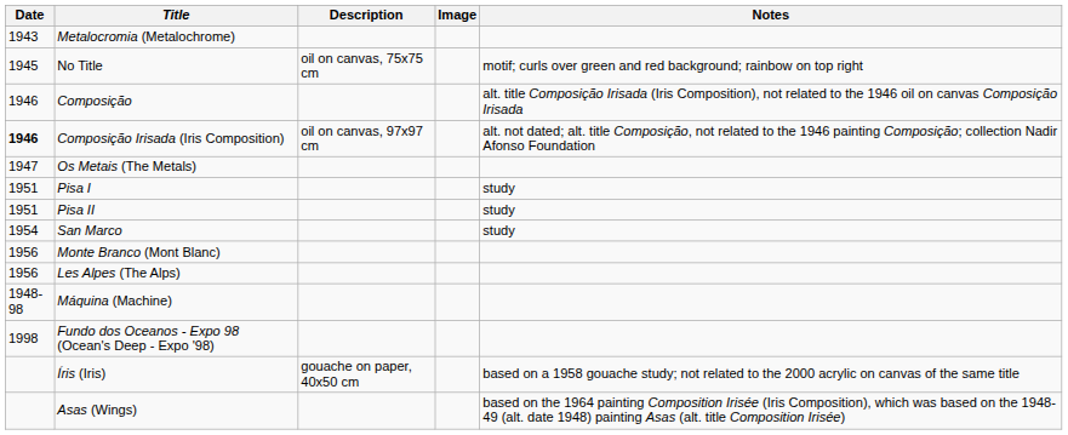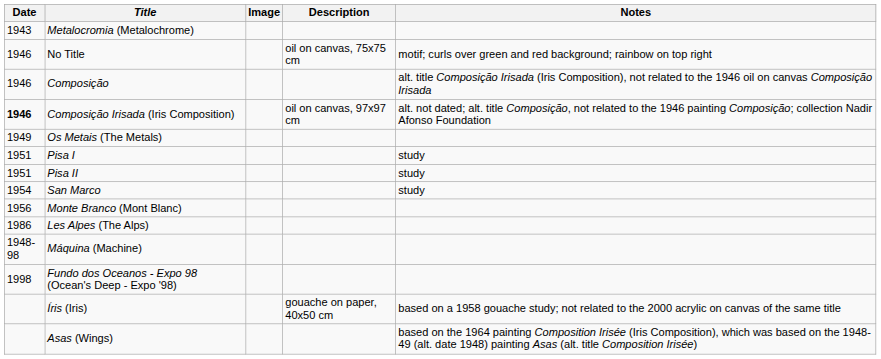 <table class="wikitable sortable" border="1" width=100%>
 <tr bgcolor="#CCCCCC">
 <th>Date</th>
 <th><em>Title</em></th>
+<th class="unsortable">Image</th>
 <th>Description</th>
-<th class="unsortable">Image</th>
 <th>Notes</th>
 </tr>
 <tr>
 <td>1943</td>
 <td><em>Metalocromia</em> (Metalochrome)</td>
 <td></td>
 <td></td>
 <td></td>
 </tr>
 <tr>
-<td>1945</td>
+<td>1946</td>
 <td>No Title</td>
+<td></td>
 <td>oil on canvas, 75x75 cm</td>
-<td></td>
 <td>motif; curls over green and red background; rainbow on top right</td>
 </tr>
 <tr>
 <td>1946</td>
 <td><em>Composição</em></td>
 <td></td>
 <td></td>
 <td>alt. title <em>Composição Irisada</em> (Iris Composition), not related to the 1946 oil on canvas <em>Composição Irisada</em></td>
 </tr>
 <tr>
 <td><strong>1946</strong></td>
 <td><em>Composição Irisada</em> (Iris Composition)</td>
+<td> </td>
 <td>oil on canvas, 97x97 cm</td>
-<td> </td>
 <td>alt. not dated; alt. title <em>Composição</em>, not related to the 1946 painting <em>Composição</em>; collection Nadir Afonso Foundation</td>
 </tr>
 <tr>
-<td>1947</td>
+<td>1949</td>
 <td><em>Os Metais</em> (The Metals)</td>
 <td></td>
 <td></td>
 <td></td>
 </tr>
 <tr>
 <td>1951</td>
 <td><em>Pisa I</em></td>
 <td></td>
 <td></td>
 <td>study</td>
 </tr>
 <tr>
 <td>1951</td>
 <td><em>Pisa II</em></td>
 <td></td>
 <td></td>
 <td>study</td>
 </tr>
 <tr>
 <td>1954</td>
 <td><em>San Marco</em></td>
 <td></td>
 <td></td>
 <td>study</td>
 </tr>
 <tr>
 <td>1956</td>
 <td><em>Monte Branco</em> (Mont Blanc)</td>
 <td></td>
 <td></td>
 <td></td>
 </tr>
 <tr>
-<td>1956</td>
+<td>1986</td>
 <td><em>Les Alpes</em> (The Alps)</td>
 <td></td>
 <td></td>
 <td></td>
 </tr>
 <tr>
 <td>1948-98</td>
 <td><em>Máquina</em> (Machine)</td>
+<td> </td>
 <td></td>
-<td> </td>
 <td></td>
 </tr>
 <tr>
 <td>1998</td>
 <td><em>Fundo dos Oceanos - Expo 98</em> (Ocean's Deep - Expo '98)</td>
 <td></td>
 <td></td>
 <td></td>
 </tr>
 <tr>
 <td></td>
 <td><em>Íris</em> (Iris)</td>
+<td></td>
 <td>gouache on paper, 40x50 cm</td>
-<td></td>
 <td>based on a 1958 gouache study; not related to the 2000 acrylic on canvas of the same title</td>
 </tr>
 <tr>
 <td></td>
 <td><em>Asas</em> (Wings)</td>
 <td></td>
 <td></td>
 <td>based on the 1964 painting <em>Composition Irisée</em> (Iris Composition), which was based on the 1948-49 (alt. date 1948) painting <em>Asas</em> (alt. title <em>Composition Irisée</em>)</td>
 </tr>
 </table>
